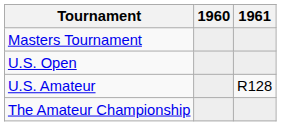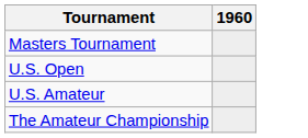 <table class="wikitable" style="font-size:95%;text-align:center;">
 <tr>
 <th>Tournament</th>
 <th>1960</th>
-<th>1961</th>
 </tr>
 <tr>
 <td align=left><a href='#'>Masters Tournament</a></td>
-<td style="background:#eeeeee;"></td>
 <td style="background:#eeeeee;"></td>
 </tr>
 <tr>
 <td align=left><a href='#'>U.S. Open</a></td>
 <td style="background:#eeeeee;"></td>
-<td style="background:#eeeeee;"></td>
 </tr>
 <tr>
 <td align=left><a href='#'>U.S. Amateur</a></td>
 <td style="background:#eeeeee;"></td>
-<td>R128</td>
 </tr>
 <tr>
 <td align=left><a href='#'>The Amateur Championship</a></td>
 <td style="background:#eeeeee;"></td>
-<td style="background:#eeeeee;"></td>
 </tr>
 </table>
